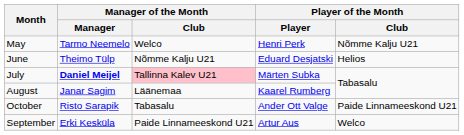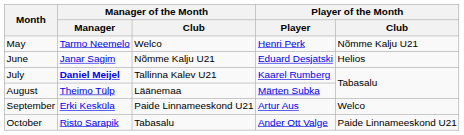 <table class="wikitable">
 <tr>
 <th rowspan=2>Month</th>
 <th colspan=2>Manager of the Month</th>
 <th colspan=2>Player of the Month</th>
 </tr>
 <tr>
 <th>Manager</th>
 <th>Club</th>
 <th>Player</th>
 <th>Club</th>
 </tr>
 <tr>
 <td>May</td>
 <td> <a href='#'>Tarmo Neemelo</a></td>
 <td>Welco</td>
 <td> <a href='#'>Henri Perk</a></td>
 <td>Nõmme Kalju U21</td>
 </tr>
 <tr>
 <td>June</td>
-<td> <a href='#'>Theimo Tülp</a></td>
+<td> <a href='#'>Janar Sagim</a></td>
 <td>Nõmme Kalju U21</td>
 <td> <a href='#'>Eduard Desjatski</a></td>
 <td>Helios</td>
 </tr>
 <tr>
 <td>July</td>
 <td><strong> <a href='#'>Daniel Meijel</a></strong></td>
-<td style="background: pink;">Tallinna Kalev U21</td>
-<td> <a href='#'>Märten Subka</a></td>
+<td>Tallinna Kalev U21</td>
+<td> <a href='#'>Kaarel Rumberg</a></td>
 <td rowspan=2>Tabasalu</td>
 </tr>
 <tr>
 <td>August</td>
-<td> <a href='#'>Janar Sagim</a></td>
+<td> <a href='#'>Theimo Tülp</a></td>
 <td>Läänemaa</td>
-<td> <a href='#'>Kaarel Rumberg</a></td>
+<td> <a href='#'>Märten Subka</a></td>
+</tr>
+<tr>
+<td>September</td>
+<td> <a href='#'>Erki Kesküla</a></td>
+<td>Paide Linnameeskond U21</td>
+<td> <a href='#'>Artur Aus</a></td>
+<td>Welco</td>
 </tr>
 <tr>
 <td>October</td>
 <td> <a href='#'>Risto Sarapik</a></td>
 <td>Tabasalu</td>
 <td> <a href='#'>Ander Ott Valge</a></td>
 <td>Paide Linnameeskond U21</td>
 </tr>
-<tr>
-<td>September</td>
-<td> <a href='#'>Erki Kesküla</a></td>
-<td>Paide Linnameeskond U21</td>
-<td> <a href='#'>Artur Aus</a></td>
-<td>Welco</td>
-</tr>
 </table>
